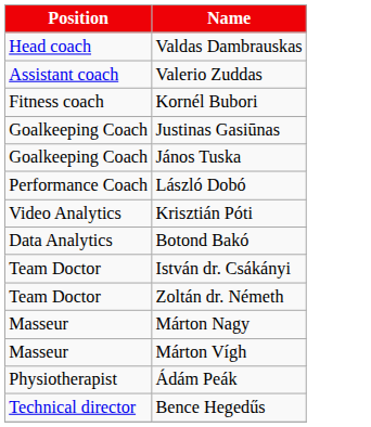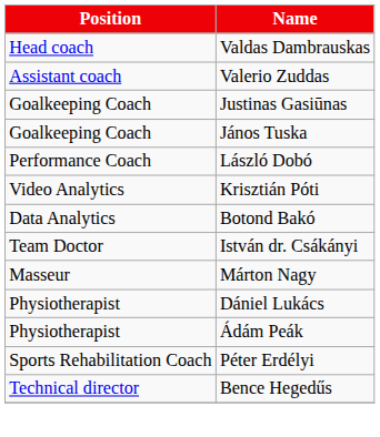 <table class="wikitable">
 <tr>
 <th style="background-color:#ee0107; color:#ffffff;">Position</th>
 <th style="background-color:#ee0107; color:#ffffff;">Name</th>
 </tr>
 <tr>
 <td><a href='#'>Head coach</a></td>
 <td> Valdas Dambrauskas</td>
 </tr>
 <tr>
 <td><a href='#'>Assistant coach</a></td>
 <td> Valerio Zuddas</td>
-</tr>
-<tr>
-<td>Fitness coach</td>
-<td> Kornél Bubori</td>
 </tr>
 <tr>
 <td>Goalkeeping Coach</td>
 <td> Justinas Gasiūnas</td>
 </tr>
 <tr>
 <td>Goalkeeping Coach</td>
 <td> János Tuska</td>
 </tr>
 <tr>
 <td>Performance Coach</td>
 <td> László Dobó</td>
 </tr>
 <tr>
 <td>Video Analytics</td>
 <td> Krisztián Póti</td>
 </tr>
 <tr>
 <td>Data Analytics</td>
 <td> Botond Bakó</td>
 </tr>
 <tr>
 <td>Team Doctor</td>
 <td> István dr. Csákányi</td>
 </tr>
 <tr>
-<td>Team Doctor</td>
-<td> Zoltán dr. Németh</td>
-</tr>
-<tr>
 <td>Masseur</td>
 <td> Márton Nagy</td>
 </tr>
 <tr>
-<td>Masseur</td>
-<td> Márton Vígh</td>
+<td>Physiotherapist</td>
+<td> Dániel Lukács</td>
 </tr>
 <tr>
 <td>Physiotherapist</td>
 <td> Ádám Peák</td>
+</tr>
+<tr>
+<td>Sports Rehabilitation Coach</td>
+<td> Péter Erdélyi</td>
 </tr>
 <tr>
 <td><a href='#'>Technical director</a></td>
 <td> Bence Hegedűs</td>
 </tr>
 <tr>
 </tr>
 </table>
